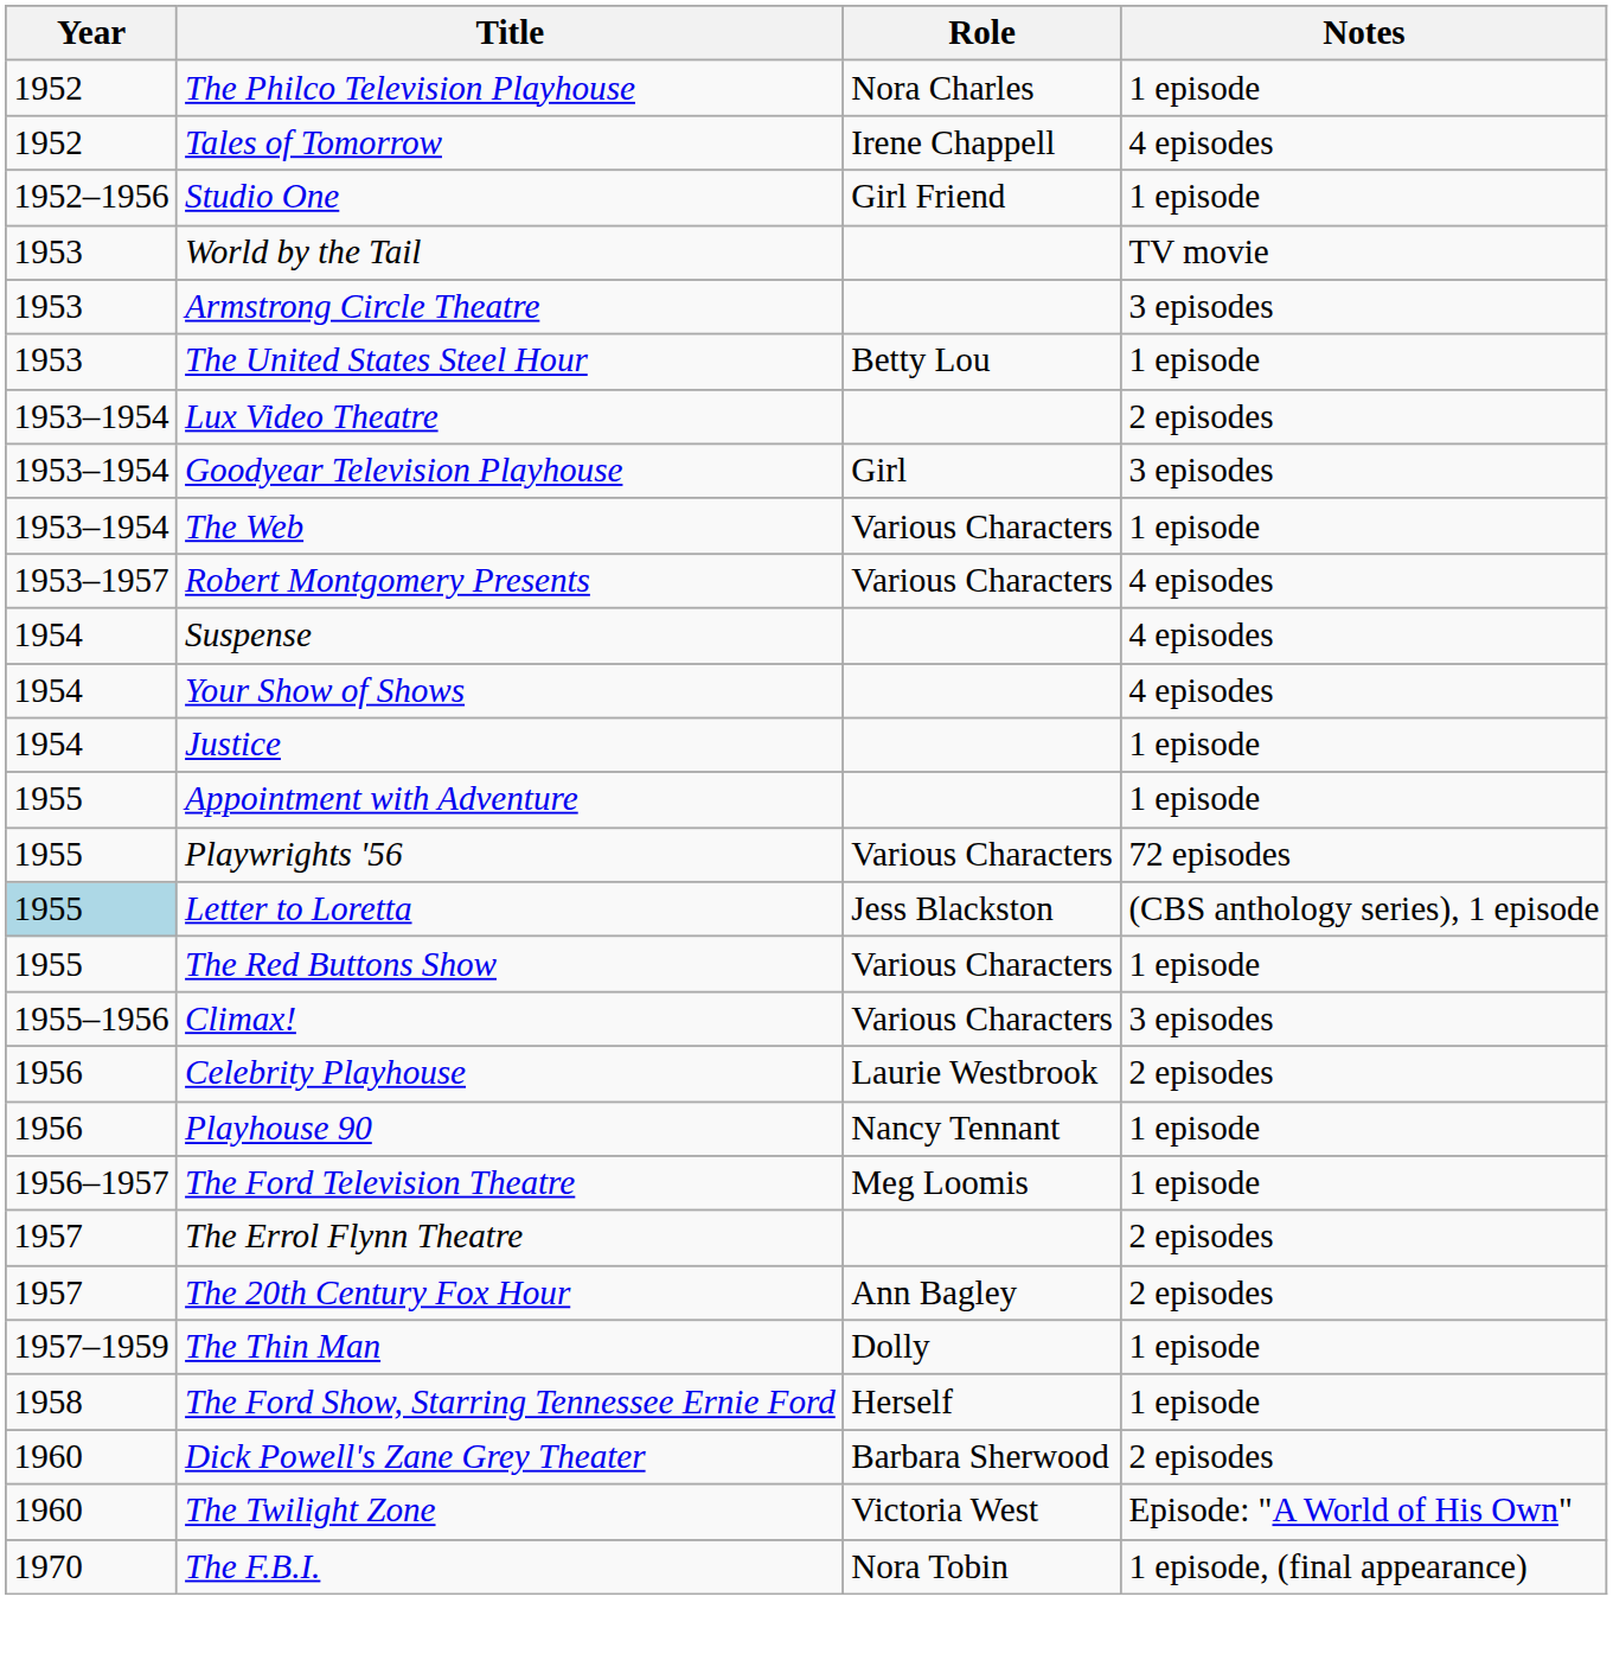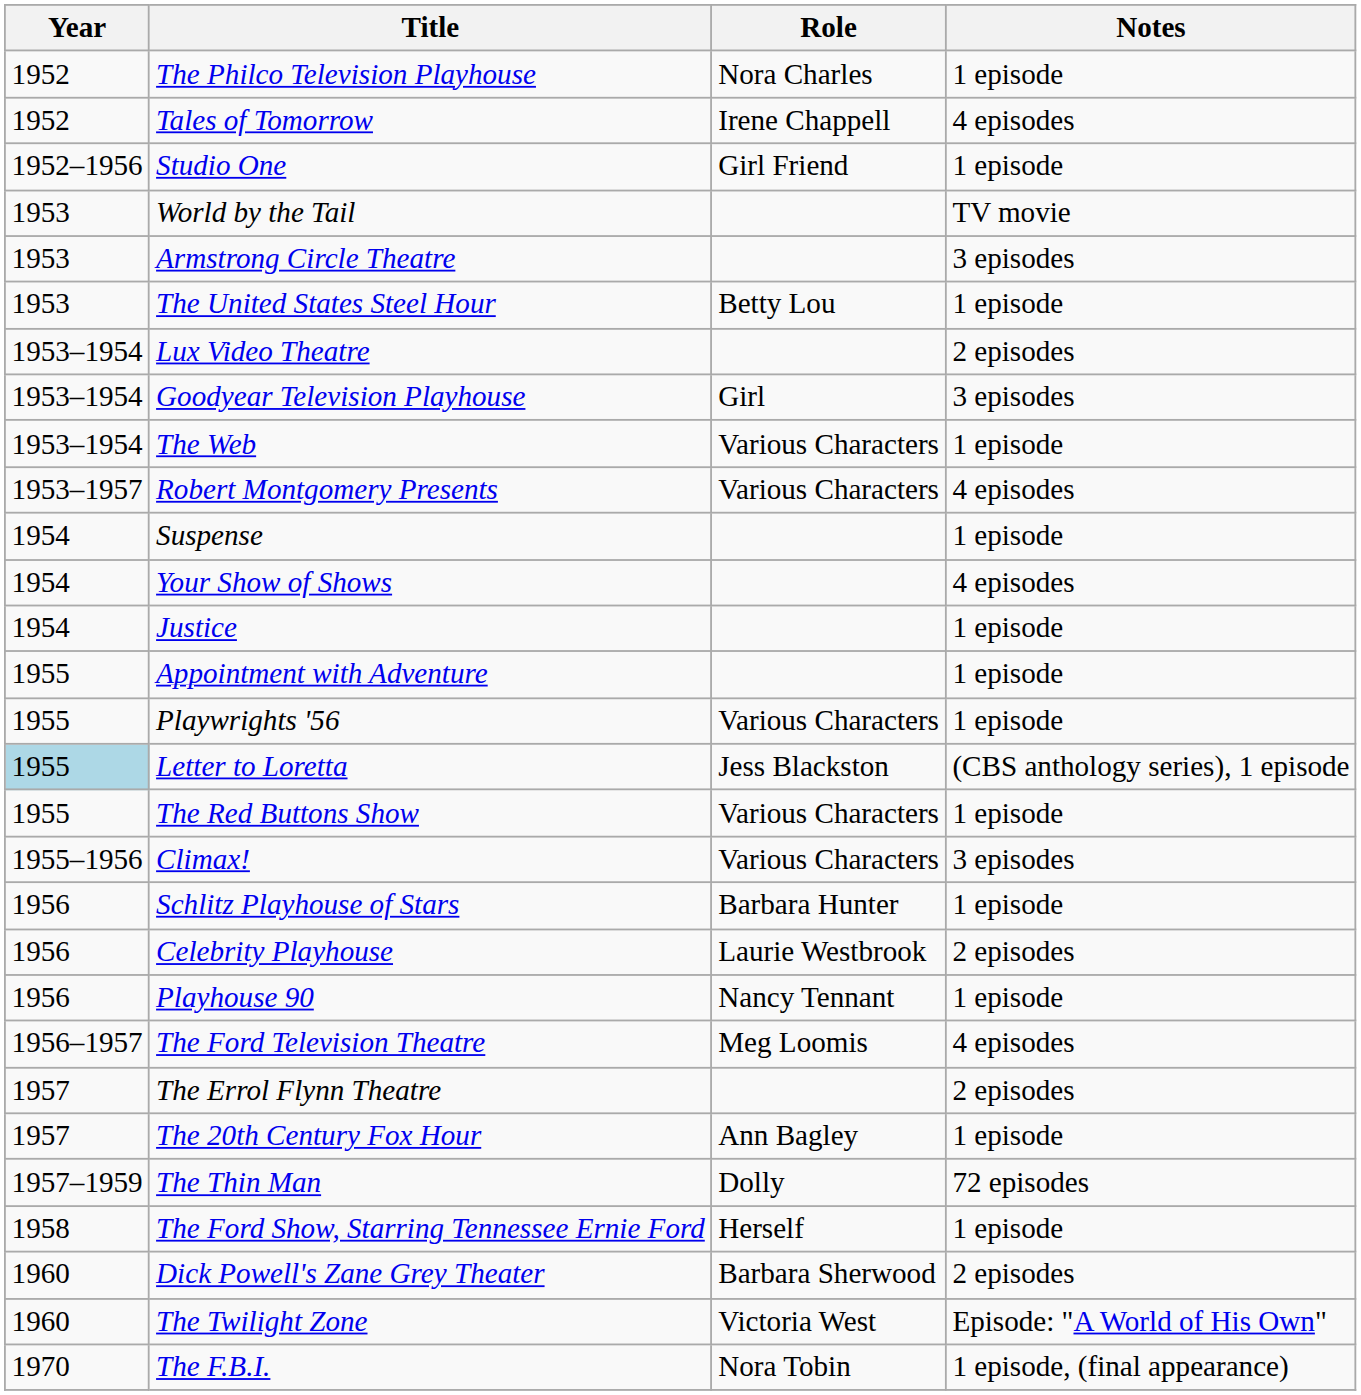 <table class="wikitable sortable">
 <tr>
 <th>Year</th>
 <th>Title</th>
 <th>Role</th>
 <th>Notes</th>
 </tr>
 <tr>
 <td>1952</td>
 <td><em><a href='#'>The Philco Television Playhouse</a></em></td>
 <td>Nora Charles</td>
 <td>1 episode</td>
 </tr>
 <tr>
 <td>1952</td>
 <td><em><a href='#'>Tales of Tomorrow</a></em></td>
 <td>Irene Chappell</td>
 <td>4 episodes</td>
 </tr>
 <tr>
 <td>1952–1956</td>
 <td><em><a href='#'>Studio One</a></em></td>
 <td>Girl Friend</td>
 <td>1 episode</td>
 </tr>
 <tr>
 <td>1953</td>
 <td><em>World by the Tail</em></td>
 <td></td>
 <td>TV movie</td>
 </tr>
 <tr>
 <td>1953</td>
 <td><em><a href='#'>Armstrong Circle Theatre</a></em></td>
 <td></td>
 <td>3 episodes</td>
 </tr>
 <tr>
 <td>1953</td>
 <td><em><a href='#'>The United States Steel Hour</a></em></td>
 <td>Betty Lou</td>
 <td>1 episode</td>
 </tr>
 <tr>
 <td>1953–1954</td>
 <td><em><a href='#'>Lux Video Theatre</a></em></td>
 <td></td>
 <td>2 episodes</td>
 </tr>
 <tr>
 <td>1953–1954</td>
 <td><em><a href='#'>Goodyear Television Playhouse</a></em></td>
 <td>Girl</td>
 <td>3 episodes</td>
 </tr>
 <tr>
 <td>1953–1954</td>
 <td><em><a href='#'>The Web</a></em></td>
 <td>Various Characters</td>
 <td>1 episode</td>
 </tr>
 <tr>
 <td>1953–1957</td>
 <td><em><a href='#'>Robert Montgomery Presents</a></em></td>
 <td>Various Characters</td>
 <td>4 episodes</td>
 </tr>
 <tr>
 <td>1954</td>
 <td><em>Suspense</em></td>
 <td></td>
-<td>4 episodes</td>
+<td>1 episode</td>
 </tr>
 <tr>
 <td>1954</td>
 <td><em><a href='#'>Your Show of Shows</a></em></td>
 <td></td>
 <td>4 episodes</td>
 </tr>
 <tr>
 <td>1954</td>
 <td><em><a href='#'>Justice</a></em></td>
 <td></td>
 <td>1 episode</td>
 </tr>
 <tr>
 <td>1955</td>
 <td><em><a href='#'>Appointment with Adventure</a></em></td>
 <td></td>
 <td>1 episode</td>
 </tr>
 <tr>
 <td>1955</td>
 <td><em>Playwrights '56</em></td>
 <td>Various Characters</td>
-<td>72 episodes</td>
+<td>1 episode</td>
 </tr>
 <tr>
 <td style="background: lightblue;">1955</td>
 <td><em><a href='#'>Letter to Loretta</a></em></td>
 <td>Jess Blackston</td>
 <td>(CBS anthology series), 1 episode</td>
 </tr>
 <tr>
 <td>1955</td>
 <td><em><a href='#'>The Red Buttons Show</a></em></td>
 <td>Various Characters</td>
 <td>1 episode</td>
 </tr>
 <tr>
 <td>1955–1956</td>
 <td><em><a href='#'>Climax!</a></em></td>
 <td>Various Characters</td>
 <td>3 episodes</td>
 </tr>
 <tr>
 <td>1956</td>
+<td><em><a href='#'>Schlitz Playhouse of Stars</a></em></td>
+<td>Barbara Hunter</td>
+<td>1 episode</td>
+</tr>
+<tr>
+<td>1956</td>
 <td><em><a href='#'>Celebrity Playhouse</a></em></td>
 <td>Laurie Westbrook</td>
 <td>2 episodes</td>
 </tr>
 <tr>
 <td>1956</td>
 <td><em><a href='#'>Playhouse 90</a></em></td>
 <td>Nancy Tennant</td>
 <td>1 episode</td>
 </tr>
 <tr>
 <td>1956–1957</td>
 <td><em><a href='#'>The Ford Television Theatre</a></em></td>
 <td>Meg Loomis</td>
-<td>1 episode</td>
+<td>4 episodes</td>
 </tr>
 <tr>
 <td>1957</td>
 <td><em>The Errol Flynn Theatre</em></td>
 <td></td>
 <td>2 episodes</td>
 </tr>
 <tr>
 <td>1957</td>
 <td><em><a href='#'>The 20th Century Fox Hour</a></em></td>
 <td>Ann Bagley</td>
-<td>2 episodes</td>
+<td>1 episode</td>
 </tr>
 <tr>
 <td>1957–1959</td>
 <td><em><a href='#'>The Thin Man</a></em></td>
 <td>Dolly</td>
-<td>1 episode</td>
+<td>72 episodes</td>
 </tr>
 <tr>
 <td>1958</td>
 <td><em><a href='#'>The Ford Show, Starring Tennessee Ernie Ford</a></em></td>
 <td>Herself</td>
 <td>1 episode</td>
 </tr>
 <tr>
 <td>1960</td>
 <td><em><a href='#'>Dick Powell's Zane Grey Theater</a></em></td>
 <td>Barbara Sherwood</td>
 <td>2 episodes</td>
 </tr>
 <tr>
 <td>1960</td>
 <td><em><a href='#'>The Twilight Zone</a></em></td>
 <td>Victoria West</td>
 <td>Episode: "<a href='#'>A World of His Own</a>"</td>
 </tr>
 <tr>
 <td>1970</td>
 <td><em><a href='#'>The F.B.I.</a></em></td>
 <td>Nora Tobin</td>
 <td>1 episode, (final appearance)</td>
 </tr>
 </table>
